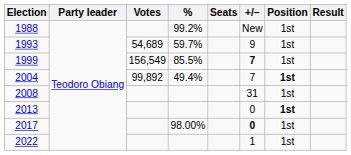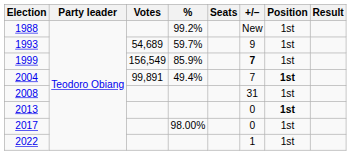 <table class=wikitable style=text-align:center>
 <tr>
 <th>Election</th>
 <th>Party leader</th>
 <th>Votes</th>
 <th>%</th>
 <th>Seats</th>
 <th>+/–</th>
 <th>Position</th>
 <th>Result</th>
 </tr>
 <tr>
 <td><a href='#'>1988</a></td>
 <td rowspan=8><a href='#'>Teodoro Obiang</a></td>
 <td></td>
 <td>99.2%</td>
 <td></td>
 <td>New</td>
 <td> 1st</td>
 <td></td>
 </tr>
 <tr>
 <td><a href='#'>1993</a></td>
 <td>54,689</td>
 <td>59.7%</td>
 <td></td>
 <td> 9</td>
 <td> 1st</td>
 <td></td>
 </tr>
 <tr>
 <td><a href='#'>1999</a></td>
 <td>156,549</td>
-<td>85.5%</td>
+<td>85.9%</td>
 <td></td>
 <td><strong> 7</strong></td>
 <td> 1st</td>
 <td></td>
 </tr>
 <tr>
 <td><a href='#'>2004</a></td>
-<td>99,892</td>
+<td>99,891</td>
 <td>49.4%</td>
 <td></td>
 <td> 7</td>
 <td><strong> 1st</strong></td>
 <td></td>
 </tr>
 <tr>
 <td><a href='#'>2008</a></td>
 <td></td>
 <td></td>
 <td></td>
 <td> 31</td>
 <td> 1st</td>
 <td></td>
 </tr>
 <tr>
 <td><a href='#'>2013</a></td>
 <td></td>
 <td></td>
 <td></td>
 <td> 0</td>
 <td><strong> 1st</strong></td>
 <td></td>
 </tr>
 <tr>
 <td><a href='#'>2017</a></td>
 <td></td>
 <td>98.00%</td>
 <td></td>
-<td><strong> 0</strong></td>
+<td> 0</td>
 <td> 1st</td>
 <td></td>
 </tr>
 <tr>
 <td><a href='#'>2022</a></td>
 <td></td>
 <td></td>
 <td></td>
 <td> 1</td>
 <td> 1st</td>
 <td></td>
 </tr>
 </table>
